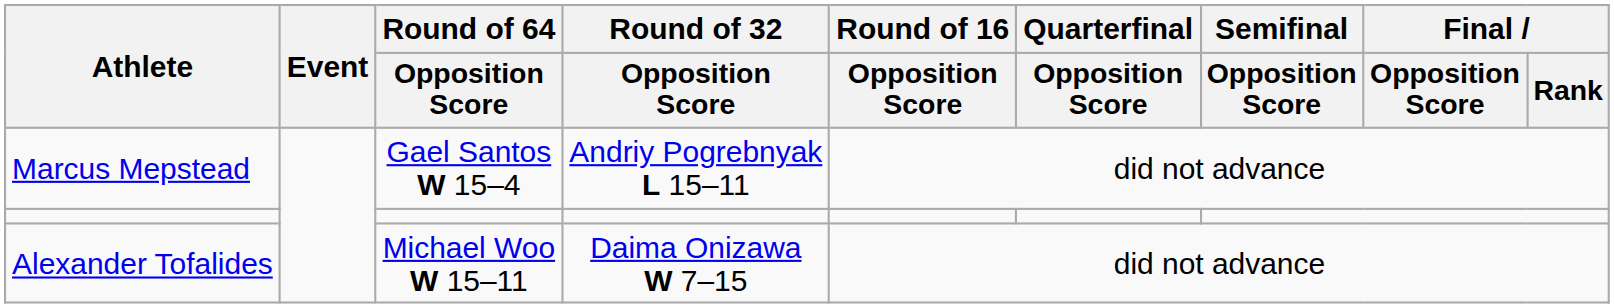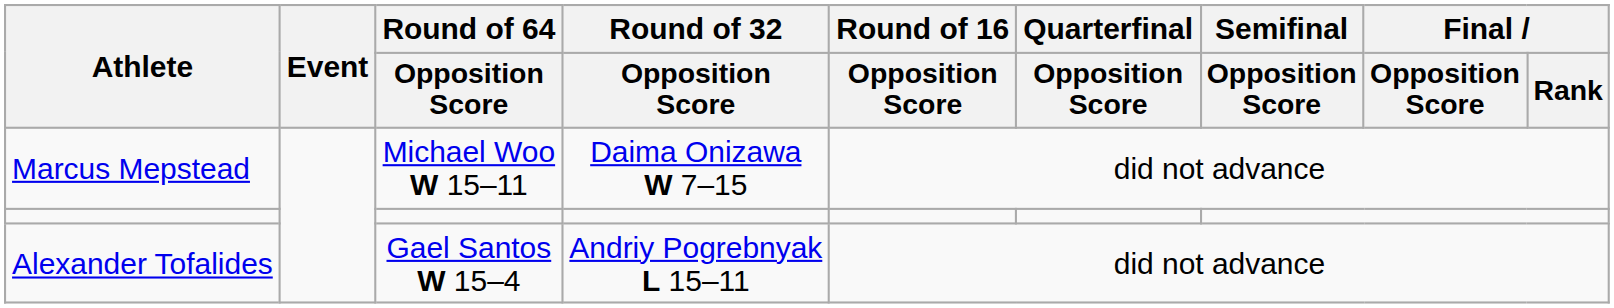 <table class="wikitable" style="font-size:90%">
 <tr>
 <th rowspan=2>Athlete</th>
 <th rowspan=2>Event</th>
 <th>Round of 64</th>
 <th>Round of 32</th>
 <th>Round of 16</th>
 <th>Quarterfinal</th>
 <th>Semifinal</th>
 <th colspan=2>Final / </th>
 </tr>
 <tr style="font-size:95%">
 <th>Opposition<br>Score</th>
 <th>Opposition<br>Score</th>
 <th>Opposition<br>Score</th>
 <th>Opposition<br>Score</th>
 <th>Opposition<br>Score</th>
 <th>Opposition<br>Score</th>
 <th>Rank</th>
 </tr>
 <tr align=center>
 <td align=left><a href='#'>Marcus Mepstead</a></td>
 <td style="text-align:left;" rowspan="3"></td>
-<td><a href='#'>Gael Santos</a><br><strong>W</strong> 15–4</td>
-<td> <a href='#'>Andriy Pogrebnyak</a><br><strong>L</strong> 15–11</td>
+<td> <a href='#'>Michael Woo</a><br><strong>W</strong> 15–11</td>
+<td><a href='#'>Daima Onizawa</a><br><strong>W</strong> 7–15</td>
 <td colspan=5>did not advance</td>
 </tr>
 <tr align=center>
 <td align=left></td>
 <td></td>
 <td></td>
 <td></td>
 <td></td>
 </tr>
 <tr align=center>
 <td align=left><a href='#'>Alexander Tofalides</a></td>
-<td> <a href='#'>Michael Woo</a><br><strong>W</strong> 15–11</td>
-<td><a href='#'>Daima Onizawa</a><br><strong>W</strong> 7–15</td>
+<td><a href='#'>Gael Santos</a><br><strong>W</strong> 15–4</td>
+<td> <a href='#'>Andriy Pogrebnyak</a><br><strong>L</strong> 15–11</td>
 <td colspan=5>did not advance</td>
 </tr>
 </table>
